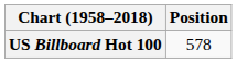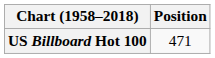 <table class="wikitable plainrowheaders">
 <tr>
 <th>Chart (1958–2018)</th>
 <th>Position</th>
 </tr>
 <tr>
 <th scope="row">US <em>Billboard</em> Hot 100</th>
-<td style="text-align:center;">578</td>
+<td style="text-align:center;">471</td>
 </tr>
 </table>
